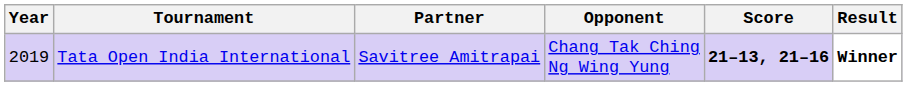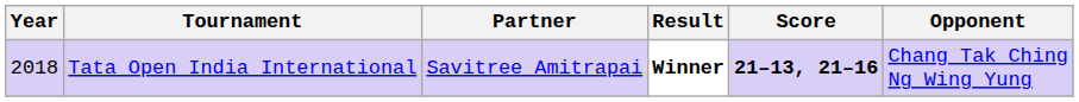 <table class="sortable wikitable" style="font-size: 90%;">
 <tr>
 <th>Year</th>
 <th>Tournament</th>
 <th>Partner</th>
+<th>Result</th>
+<th>Score</th>
 <th>Opponent</th>
-<th>Score</th>
-<th>Result</th>
 </tr>
 <tr style="background:#D8CEF6">
-<td align="center">2019</td>
+<td align="center">2018</td>
 <td align="left"><a href='#'>Tata Open India International</a></td>
 <td align="left"> <a href='#'>Savitree Amitrapai</a></td>
+<td style="text-align:left; background:white"> <strong>Winner</strong></td>
+<td align="left"><strong>21–13, 21–16</strong></td>
 <td align="left"> <a href='#'>Chang Tak Ching</a> <br>  <a href='#'>Ng Wing Yung</a></td>
-<td align="left"><strong>21–13, 21–16</strong></td>
-<td style="text-align:left; background:white"> <strong>Winner</strong></td>
 </tr>
 </table>
